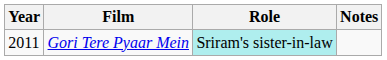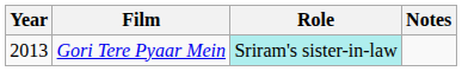 <table class="wikitable sortable">
 <tr>
 <th>Year</th>
 <th>Film</th>
 <th>Role</th>
 <th>Notes</th>
 </tr>
 <tr>
-<td>2011</td>
+<td>2013</td>
 <td><em><a href='#'>Gori Tere Pyaar Mein</a></em></td>
 <td style="background: paleturquoise;">Sriram's sister-in-law</td>
 <td></td>
 </tr>
 </table>
